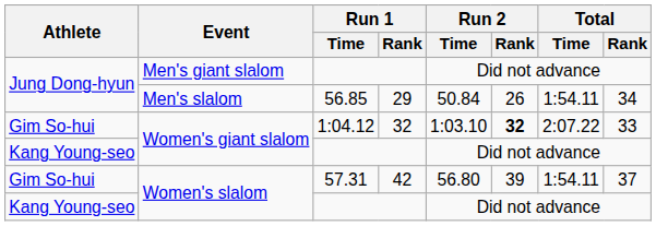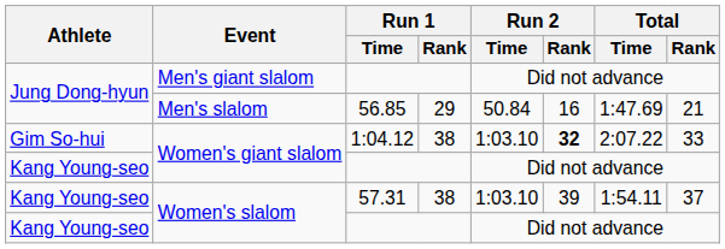 <table class=wikitable style=font-size:90%;text-align:center>
 <tr>
 <th rowspan=2>Athlete</th>
 <th rowspan=2>Event</th>
 <th colspan=2>Run 1</th>
 <th colspan=2>Run 2</th>
 <th colspan=2>Total</th>
 </tr>
 <tr style=font-size:95%>
 <th>Time</th>
 <th>Rank</th>
 <th>Time</th>
 <th>Rank</th>
 <th>Time</th>
 <th>Rank</th>
 </tr>
 <tr>
 <td align=left rowspan=2><a href='#'>Jung Dong-hyun</a></td>
 <td align=left><a href='#'>Men's giant slalom</a></td>
 <td colspan=2></td>
 <td colspan=4>Did not advance</td>
 </tr>
 <tr>
 <td align=left><a href='#'>Men's slalom</a></td>
 <td>56.85</td>
 <td>29</td>
 <td>50.84</td>
-<td>26</td>
-<td>1:54.11</td>
-<td>34</td>
+<td>16</td>
+<td>1:47.69</td>
+<td>21</td>
 </tr>
 <tr>
 <td align=left><a href='#'>Gim So-hui</a></td>
 <td align=left rowspan=2><a href='#'>Women's giant slalom</a></td>
 <td>1:04.12</td>
-<td>32</td>
+<td>38</td>
 <td>1:03.10</td>
 <td><strong>32</strong></td>
 <td>2:07.22</td>
 <td>33</td>
 </tr>
 <tr>
 <td align=left><a href='#'>Kang Young-seo</a></td>
 <td colspan=2></td>
 <td colspan=4>Did not advance</td>
 </tr>
 <tr>
-<td align=left><a href='#'>Gim So-hui</a></td>
+<td align=left><a href='#'>Kang Young-seo</a></td>
 <td align=left rowspan=2><a href='#'>Women's slalom</a></td>
 <td>57.31</td>
-<td>42</td>
-<td>56.80</td>
+<td>38</td>
+<td>1:03.10</td>
 <td>39</td>
 <td>1:54.11</td>
 <td>37</td>
 </tr>
 <tr>
 <td align=left><a href='#'>Kang Young-seo</a></td>
 <td colspan=2></td>
 <td colspan=4>Did not advance</td>
 </tr>
 </table>
